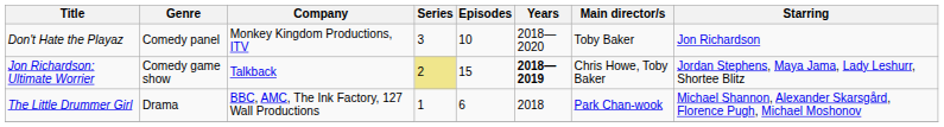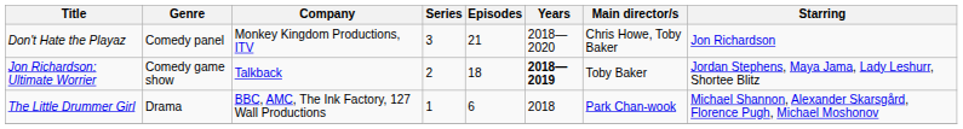 <table class="wikitable unsortable">
 <tr>
 <th>Title</th>
 <th>Genre</th>
 <th>Company</th>
 <th>Series</th>
 <th>Episodes</th>
 <th>Years</th>
 <th>Main director/s</th>
 <th>Starring</th>
 </tr>
 <tr>
 <td><em>Don't Hate the Playaz</em></td>
 <td>Comedy panel</td>
 <td>Monkey Kingdom Productions, <a href='#'>ITV</a></td>
 <td>3</td>
-<td>10</td>
+<td>21</td>
 <td>2018—2020</td>
-<td>Toby Baker</td>
+<td>Chris Howe, Toby Baker</td>
 <td><a href='#'>Jon Richardson</a></td>
 </tr>
 <tr>
 <td><em><a href='#'>Jon Richardson: Ultimate Worrier</a></em></td>
 <td>Comedy game show</td>
 <td><a href='#'>Talkback</a></td>
-<td style="background: khaki;">2</td>
-<td>15</td>
+<td>2</td>
+<td>18</td>
 <td><strong>2018—2019</strong></td>
-<td>Chris Howe, Toby Baker</td>
+<td>Toby Baker</td>
 <td><a href='#'>Jordan Stephens</a>, <a href='#'>Maya Jama</a>, <a href='#'>Lady Leshurr</a>, Shortee Blitz</td>
 </tr>
 <tr>
 <td><em><a href='#'>The Little Drummer Girl</a></em></td>
 <td>Drama</td>
 <td><a href='#'>BBC</a>, <a href='#'>AMC</a>, The Ink Factory, 127 Wall Productions</td>
 <td>1</td>
 <td>6</td>
 <td>2018</td>
 <td><a href='#'>Park Chan-wook</a></td>
 <td><a href='#'>Michael Shannon</a>, <a href='#'>Alexander Skarsgård</a>, <a href='#'>Florence Pugh</a>, <a href='#'>Michael Moshonov</a></td>
 </tr>
 <tr>
 </tr>
 </table>
